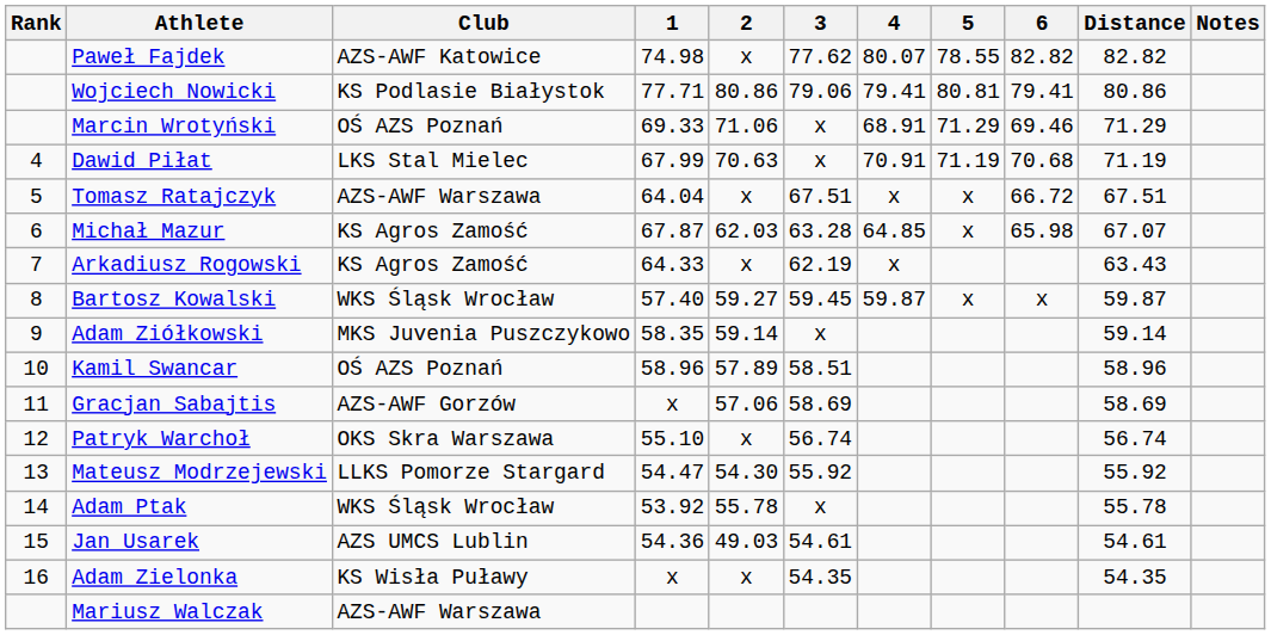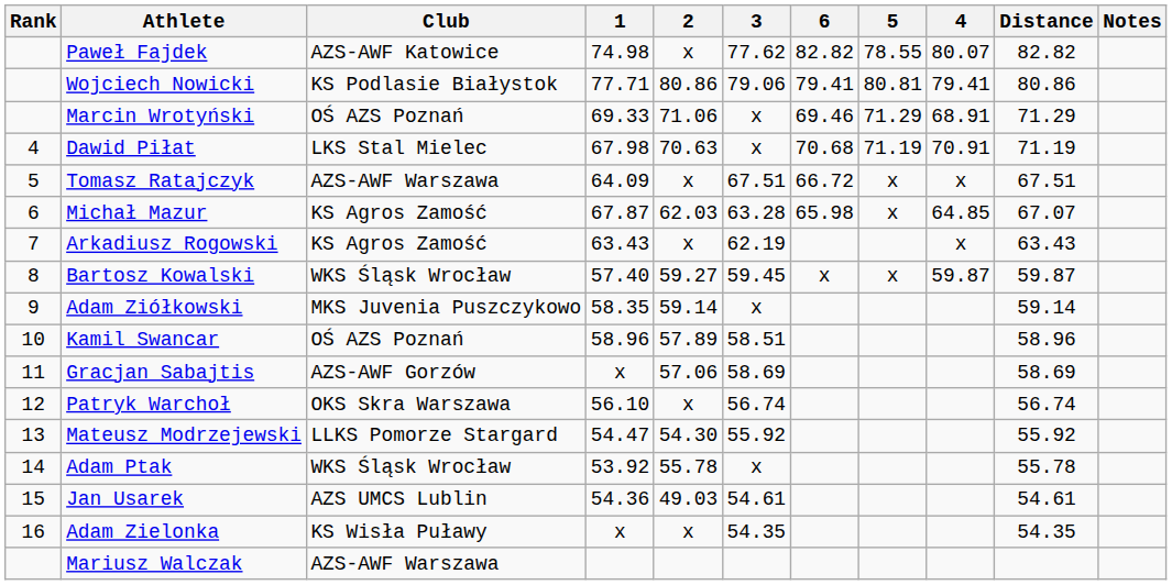 <table class="wikitable sortable" style="text-align:center">
 <tr>
 <th>Rank</th>
 <th>Athlete</th>
 <th>Club</th>
 <th>1</th>
 <th>2</th>
 <th>3</th>
+<th>6</th>
+<th>5</th>
 <th>4</th>
-<th>5</th>
-<th>6</th>
 <th>Distance</th>
 <th>Notes</th>
 </tr>
 <tr>
 <td></td>
 <td align=left><a href='#'>Paweł Fajdek</a></td>
 <td align=left>AZS-AWF Katowice</td>
 <td>74.98</td>
 <td>x</td>
 <td>77.62</td>
+<td>82.82</td>
+<td>78.55</td>
 <td>80.07</td>
-<td>78.55</td>
-<td>82.82</td>
 <td>82.82</td>
 <td></td>
 </tr>
 <tr>
 <td></td>
 <td align=left><a href='#'>Wojciech Nowicki</a></td>
 <td align=left>KS Podlasie Białystok</td>
 <td>77.71</td>
 <td>80.86</td>
 <td>79.06</td>
 <td>79.41</td>
 <td>80.81</td>
 <td>79.41</td>
 <td>80.86</td>
 <td></td>
 </tr>
 <tr>
 <td></td>
 <td align=left><a href='#'>Marcin Wrotyński</a></td>
 <td align=left>OŚ AZS Poznań</td>
 <td>69.33</td>
 <td>71.06</td>
 <td>x</td>
+<td>69.46</td>
+<td>71.29</td>
 <td>68.91</td>
-<td>71.29</td>
-<td>69.46</td>
 <td>71.29</td>
 <td></td>
 </tr>
 <tr>
 <td>4</td>
 <td align=left><a href='#'>Dawid Piłat</a></td>
 <td align=left>LKS Stal Mielec</td>
-<td>67.99</td>
+<td>67.98</td>
 <td>70.63</td>
 <td>x</td>
+<td>70.68</td>
+<td>71.19</td>
 <td>70.91</td>
-<td>71.19</td>
-<td>70.68</td>
 <td>71.19</td>
 <td></td>
 </tr>
 <tr>
 <td>5</td>
 <td align=left><a href='#'>Tomasz Ratajczyk</a></td>
 <td align=left>AZS-AWF Warszawa</td>
-<td>64.04</td>
+<td>64.09</td>
 <td>x</td>
 <td>67.51</td>
+<td>66.72</td>
 <td>x</td>
 <td>x</td>
-<td>66.72</td>
 <td>67.51</td>
 <td></td>
 </tr>
 <tr>
 <td>6</td>
 <td align=left><a href='#'>Michał Mazur</a></td>
 <td align=left>KS Agros Zamość</td>
 <td>67.87</td>
 <td>62.03</td>
 <td>63.28</td>
+<td>65.98</td>
+<td>x</td>
 <td>64.85</td>
-<td>x</td>
-<td>65.98</td>
 <td>67.07</td>
 <td></td>
 </tr>
 <tr>
 <td>7</td>
 <td align=left><a href='#'>Arkadiusz Rogowski</a></td>
 <td align=left>KS Agros Zamość</td>
-<td>64.33</td>
+<td>63.43</td>
 <td>x</td>
 <td>62.19</td>
-<td>x</td>
 <td></td>
 <td></td>
+<td>x</td>
 <td>63.43</td>
 <td></td>
 </tr>
 <tr>
 <td>8</td>
 <td align=left><a href='#'>Bartosz Kowalski</a></td>
 <td align=left>WKS Śląsk Wrocław</td>
 <td>57.40</td>
 <td>59.27</td>
 <td>59.45</td>
-<td>59.87</td>
 <td>x</td>
 <td>x</td>
+<td>59.87</td>
 <td>59.87</td>
 <td></td>
 </tr>
 <tr>
 <td>9</td>
 <td align=left><a href='#'>Adam Ziółkowski</a></td>
 <td align=left>MKS Juvenia Puszczykowo</td>
 <td>58.35</td>
 <td>59.14</td>
 <td>x</td>
 <td></td>
 <td></td>
 <td></td>
 <td>59.14</td>
 <td></td>
 </tr>
 <tr>
 <td>10</td>
 <td align=left><a href='#'>Kamil Swancar</a></td>
 <td align=left>OŚ AZS Poznań</td>
 <td>58.96</td>
 <td>57.89</td>
 <td>58.51</td>
 <td></td>
 <td></td>
 <td></td>
 <td>58.96</td>
 <td></td>
 </tr>
 <tr>
 <td>11</td>
 <td align=left><a href='#'>Gracjan Sabajtis</a></td>
 <td align=left>AZS-AWF Gorzów</td>
 <td>x</td>
 <td>57.06</td>
 <td>58.69</td>
 <td></td>
 <td></td>
 <td></td>
 <td>58.69</td>
 <td></td>
 </tr>
 <tr>
 <td>12</td>
 <td align=left><a href='#'>Patryk Warchoł</a></td>
 <td align=left>OKS Skra Warszawa</td>
-<td>55.10</td>
+<td>56.10</td>
 <td>x</td>
 <td>56.74</td>
 <td></td>
 <td></td>
 <td></td>
 <td>56.74</td>
 <td></td>
 </tr>
 <tr>
 <td>13</td>
 <td align=left><a href='#'>Mateusz Modrzejewski</a></td>
 <td align=left>LLKS Pomorze Stargard</td>
 <td>54.47</td>
 <td>54.30</td>
 <td>55.92</td>
 <td></td>
 <td></td>
 <td></td>
 <td>55.92</td>
 <td></td>
 </tr>
 <tr>
 <td>14</td>
 <td align=left><a href='#'>Adam Ptak</a></td>
 <td align=left>WKS Śląsk Wrocław</td>
 <td>53.92</td>
 <td>55.78</td>
 <td>x</td>
 <td></td>
 <td></td>
 <td></td>
 <td>55.78</td>
 <td></td>
 </tr>
 <tr>
 <td>15</td>
 <td align=left><a href='#'>Jan Usarek</a></td>
 <td align=left>AZS UMCS Lublin</td>
 <td>54.36</td>
 <td>49.03</td>
 <td>54.61</td>
 <td></td>
 <td></td>
 <td></td>
 <td>54.61</td>
 <td></td>
 </tr>
 <tr>
 <td>16</td>
 <td align=left><a href='#'>Adam Zielonka</a></td>
 <td align=left>KS Wisła Puławy</td>
 <td>x</td>
 <td>x</td>
 <td>54.35</td>
 <td></td>
 <td></td>
 <td></td>
 <td>54.35</td>
 <td></td>
 </tr>
 <tr>
 <td></td>
 <td align=left><a href='#'>Mariusz Walczak</a></td>
 <td align=left>AZS-AWF Warszawa</td>
 <td></td>
 <td></td>
 <td></td>
 <td></td>
 <td></td>
 <td></td>
 <td></td>
 <td></td>
 </tr>
 </table>
